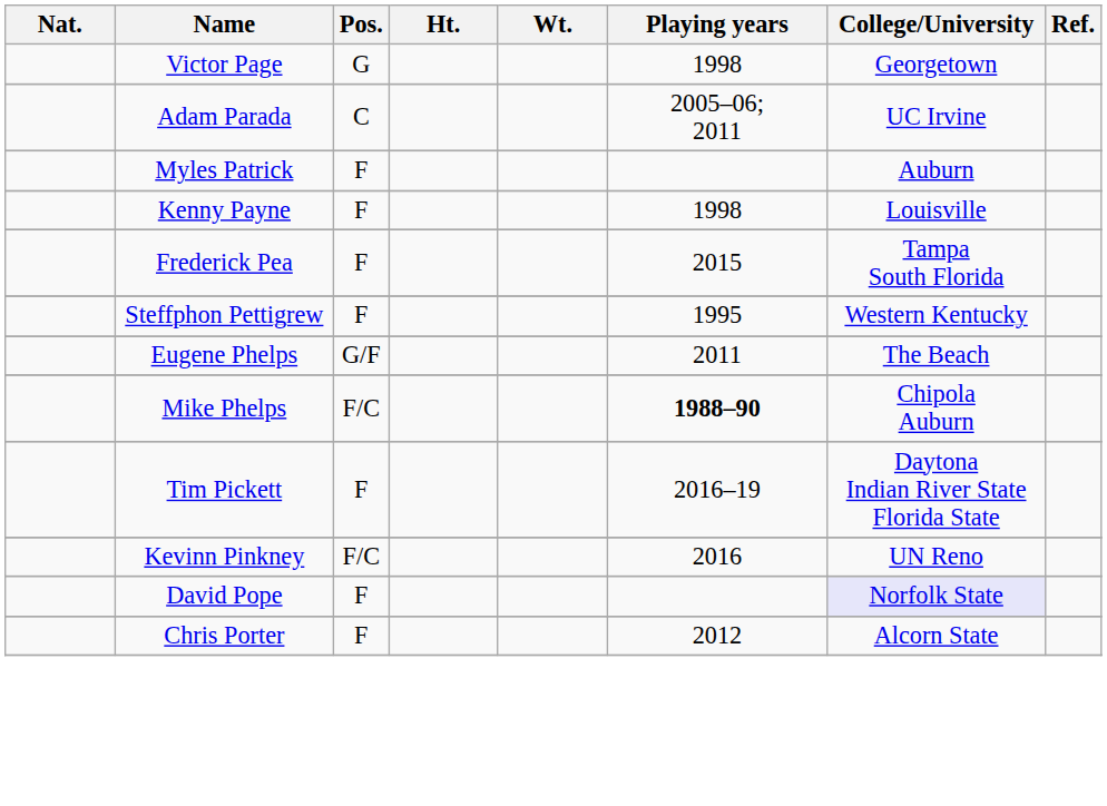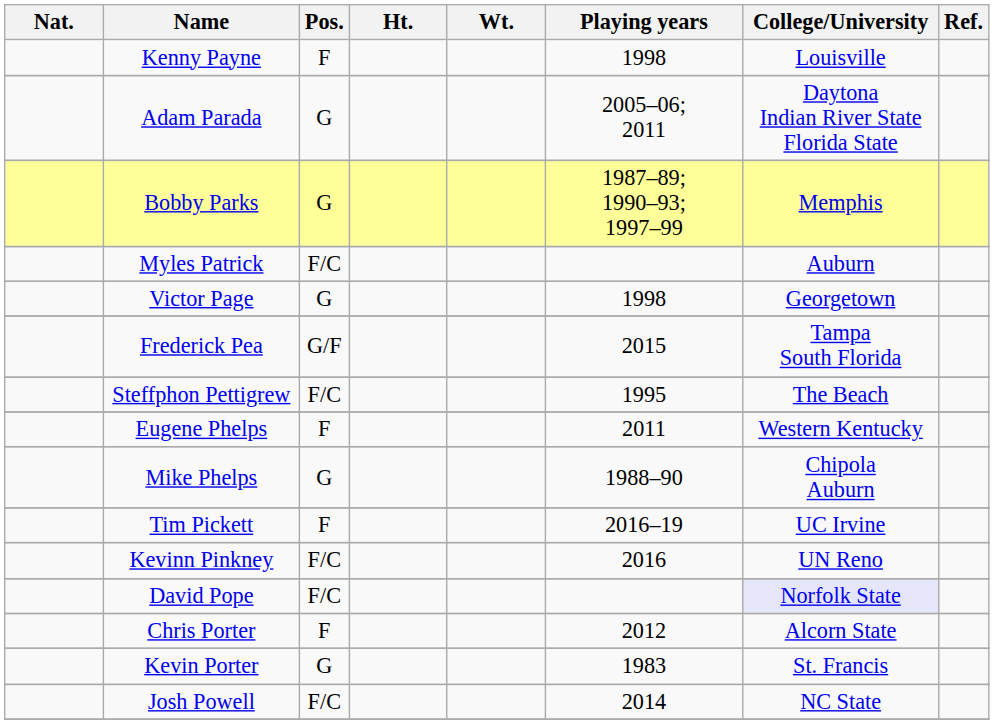 <table class="wikitable" style="text-align:center;">
 <tr>
 <th scope="col" width="10%">Nat.</th>
 <th scope="col" width="20%">Name</th>
 <th scope="col" width="5%">Pos.</th>
 <th scope="col" width="10%">Ht.</th>
 <th scope="col" width="10%">Wt.</th>
 <th scope="col" width="20%">Playing years</th>
 <th scope="col" width="20%">College/University</th>
 <th scope="col" width="5%">Ref.</th>
+</tr>
+<tr>
+<td></td>
+<td><a href='#'>Kenny Payne</a></td>
+<td>F</td>
+<td></td>
+<td></td>
+<td>1998</td>
+<td><a href='#'>Louisville</a></td>
+<td></td>
+</tr>
+<tr>
+</tr>
+<tr>
+<td></td>
+<td><a href='#'>Adam Parada</a></td>
+<td>G</td>
+<td></td>
+<td></td>
+<td>2005–06;<br>2011</td>
+<td><a href='#'>Daytona</a><br><a href='#'>Indian River State</a><br><a href='#'>Florida State</a></td>
+<td></td>
+</tr>
+<tr>
+</tr>
+<tr align="center" bgcolor="#FFFF99" width="20">
+<td></td>
+<td><a href='#'>Bobby Parks</a></td>
+<td>G</td>
+<td></td>
+<td></td>
+<td>1987–89;<br>1990–93;<br>1997–99</td>
+<td><a href='#'>Memphis</a></td>
+<td></td>
+</tr>
+<tr>
+</tr>
+<tr>
+<td></td>
+<td><a href='#'>Myles Patrick</a></td>
+<td>F/C</td>
+<td></td>
+<td></td>
+<td></td>
+<td><a href='#'>Auburn</a></td>
+<td></td>
+</tr>
+<tr>
 </tr>
 <tr>
 <td></td>
 <td><a href='#'>Victor Page</a></td>
 <td>G</td>
 <td></td>
 <td></td>
 <td>1998</td>
 <td><a href='#'>Georgetown</a></td>
 <td></td>
 </tr>
 <tr>
 </tr>
 <tr>
 <td></td>
-<td><a href='#'>Adam Parada</a></td>
-<td>C</td>
-<td></td>
-<td></td>
-<td>2005–06;<br>2011</td>
-<td><a href='#'>UC Irvine</a></td>
-<td></td>
-</tr>
-<tr>
-</tr>
-<tr>
-</tr>
-<tr>
-<td></td>
-<td><a href='#'>Myles Patrick</a></td>
-<td>F</td>
-<td></td>
-<td></td>
-<td></td>
-<td><a href='#'>Auburn</a></td>
-<td></td>
-</tr>
-<tr>
-</tr>
-<tr>
-<td></td>
-<td><a href='#'>Kenny Payne</a></td>
-<td>F</td>
-<td></td>
-<td></td>
-<td>1998</td>
-<td><a href='#'>Louisville</a></td>
-<td></td>
-</tr>
-<tr>
-</tr>
-<tr>
-<td></td>
 <td><a href='#'>Frederick Pea</a></td>
-<td>F</td>
+<td>G/F</td>
 <td></td>
 <td></td>
 <td>2015</td>
 <td><a href='#'>Tampa</a><br><a href='#'>South Florida</a></td>
 <td></td>
 </tr>
 <tr>
 </tr>
 <tr>
 <td></td>
 <td><a href='#'>Steffphon Pettigrew</a></td>
+<td>F/C</td>
+<td></td>
+<td></td>
+<td>1995</td>
+<td><a href='#'>The Beach</a></td>
+<td></td>
+</tr>
+<tr>
+</tr>
+<tr>
+<td></td>
+<td><a href='#'>Eugene Phelps</a></td>
 <td>F</td>
 <td></td>
 <td></td>
-<td>1995</td>
+<td>2011</td>
 <td><a href='#'>Western Kentucky</a></td>
 <td></td>
 </tr>
 <tr>
 </tr>
 <tr>
 <td></td>
-<td><a href='#'>Eugene Phelps</a></td>
-<td>G/F</td>
+<td><a href='#'>Mike Phelps</a></td>
+<td>G</td>
 <td></td>
 <td></td>
-<td>2011</td>
-<td><a href='#'>The Beach</a></td>
-<td></td>
-</tr>
-<tr>
-</tr>
-<tr>
-<td></td>
-<td><a href='#'>Mike Phelps</a></td>
-<td>F/C</td>
-<td></td>
-<td></td>
-<td><strong>1988–90</strong></td>
+<td>1988–90</td>
 <td><a href='#'>Chipola</a><br><a href='#'>Auburn</a></td>
 <td></td>
 </tr>
 <tr>
 </tr>
 <tr>
 <td></td>
 <td><a href='#'>Tim Pickett</a></td>
 <td>F</td>
 <td></td>
 <td></td>
 <td>2016–19</td>
-<td><a href='#'>Daytona</a><br><a href='#'>Indian River State</a><br><a href='#'>Florida State</a></td>
+<td><a href='#'>UC Irvine</a></td>
 <td></td>
 </tr>
 <tr>
 </tr>
 <tr>
 <td></td>
 <td><a href='#'>Kevinn Pinkney</a></td>
 <td>F/C</td>
 <td></td>
 <td></td>
 <td>2016</td>
 <td><a href='#'>UN Reno</a></td>
 <td></td>
 </tr>
 <tr>
 </tr>
 <tr>
 <td></td>
 <td><a href='#'>David Pope</a></td>
-<td>F</td>
+<td>F/C</td>
 <td></td>
 <td></td>
 <td></td>
 <td style="background: lavender;"><a href='#'>Norfolk State</a></td>
 <td></td>
 </tr>
 <tr>
 </tr>
 <tr>
 <td></td>
 <td><a href='#'>Chris Porter</a></td>
 <td>F</td>
 <td></td>
 <td></td>
 <td>2012</td>
 <td><a href='#'>Alcorn State</a></td>
 <td></td>
 </tr>
 <tr>
 </tr>
 <tr>
+<td></td>
+<td><a href='#'>Kevin Porter</a></td>
+<td>G</td>
+<td></td>
+<td></td>
+<td>1983</td>
+<td><a href='#'>St. Francis</a></td>
+<td></td>
+</tr>
+<tr>
+</tr>
+<tr>
+<td></td>
+<td><a href='#'>Josh Powell</a></td>
+<td>F/C</td>
+<td></td>
+<td></td>
+<td>2014</td>
+<td><a href='#'>NC State</a></td>
+<td></td>
 </tr>
 <tr>
 </tr>
 </table>
